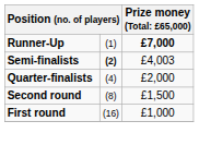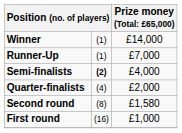 <table class="wikitable">
 <tr>
 <th colspan=2>Position <small>(no. of players)</small></th>
 <th>Prize money<br><small>(Total: £65,000)</small></th>
 </tr>
 <tr>
+<td><strong>Winner</strong></td>
+<td align=center><small>(1)</small></td>
+<td align=center>£14,000</td>
+</tr>
+<tr>
 <td><strong>Runner-Up</strong></td>
 <td align=center><small>(1)</small></td>
-<td align=center><strong>£7,000</strong></td>
+<td align=center>£7,000</td>
 </tr>
 <tr>
 <td><strong>Semi-finalists</strong></td>
 <td align=center><strong><small>(2)</small></strong></td>
-<td align=center>£4,003</td>
+<td align=center>£4,000</td>
 </tr>
 <tr>
 <td><strong>Quarter-finalists</strong></td>
 <td align=center><small>(4)</small></td>
 <td align=center>£2,000</td>
 </tr>
 <tr>
 <td><strong>Second round</strong></td>
 <td align=center><small>(8)</small></td>
-<td align=center>£1,500</td>
+<td align=center>£1,580</td>
 </tr>
 <tr>
 <td><strong>First round</strong></td>
 <td align=center><small>(16)</small></td>
 <td align=center>£1,000</td>
 </tr>
 <tr>
 </tr>
 </table>
